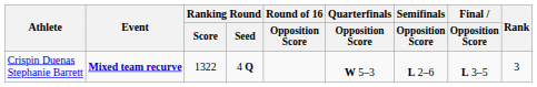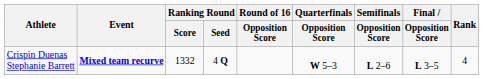 <table class="wikitable" style="font-size:90%">
 <tr>
 <th rowspan="2">Athlete</th>
 <th rowspan="2">Event</th>
 <th colspan="2">Ranking Round</th>
 <th>Round of 16</th>
 <th>Quarterfinals</th>
 <th>Semifinals</th>
 <th>Final / </th>
 <th rowspan="2">Rank</th>
 </tr>
 <tr style="font-size:95%">
 <th>Score</th>
 <th>Seed</th>
 <th>Opposition<br>Score</th>
 <th>Opposition<br>Score</th>
 <th>Opposition<br>Score</th>
 <th>Opposition<br>Score</th>
 </tr>
 <tr align=center>
 <td align=left><a href='#'>Crispin Duenas</a><br><a href='#'>Stephanie Barrett</a></td>
 <td align=left><strong><a href='#'>Mixed team recurve</a></strong></td>
-<td>1322</td>
+<td>1332</td>
 <td>4 <strong>Q</strong></td>
 <td></td>
 <td><br><strong>W</strong> 5–3</td>
 <td><br><strong>L</strong> 2–6</td>
 <td><br><strong>L</strong> 3–5</td>
-<td>3</td>
+<td>4</td>
 </tr>
 </table>
